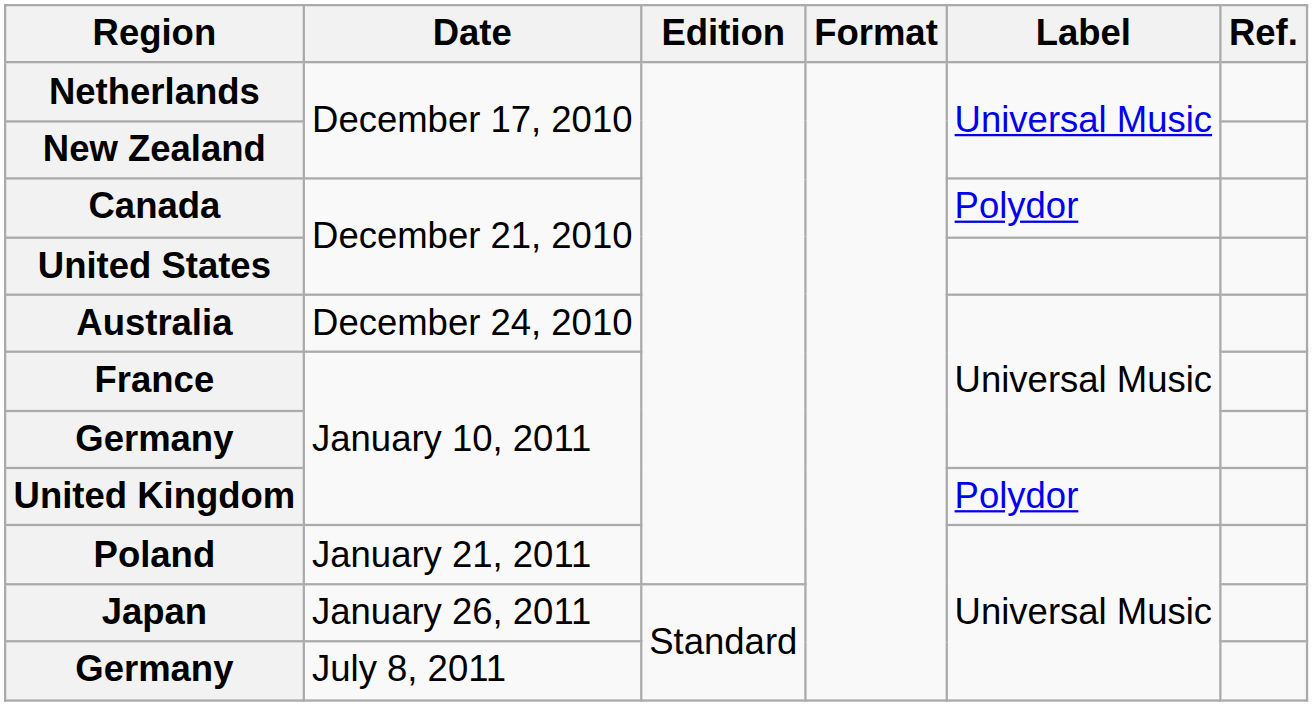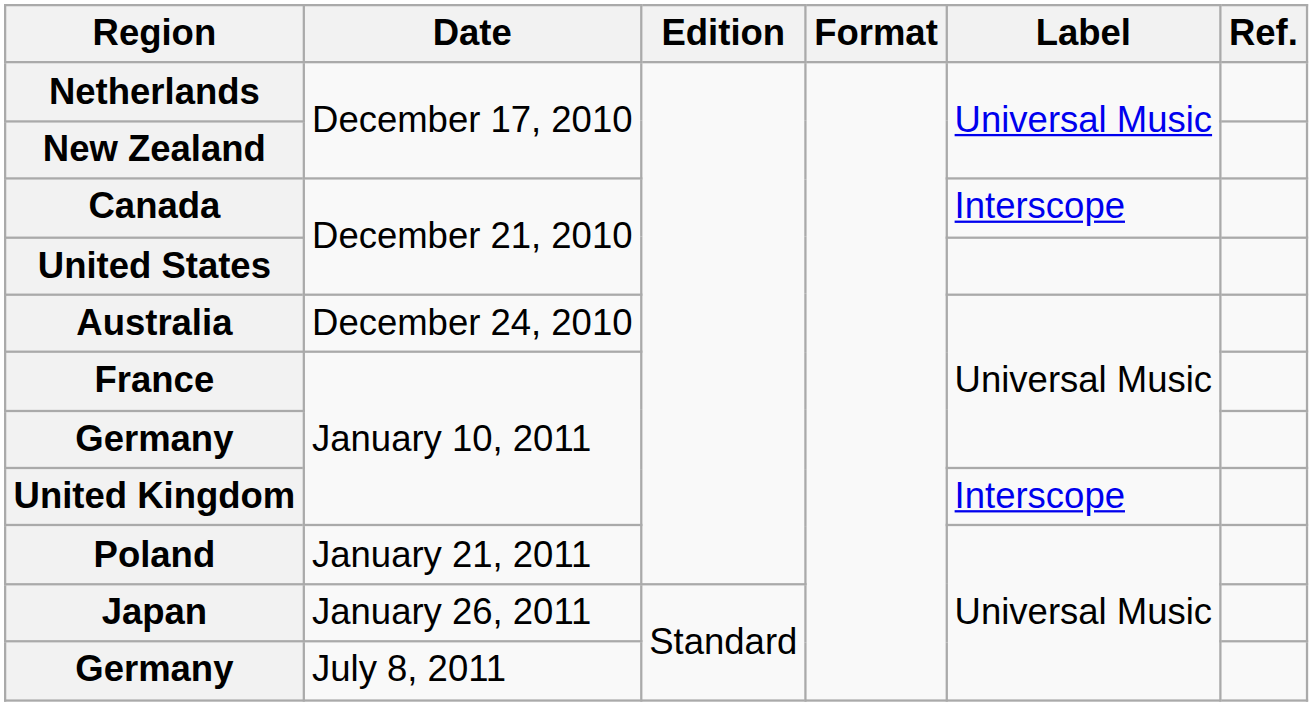 <table class="wikitable plainrowheaders">
 <tr>
 <th scope="col">Region</th>
 <th scope="col">Date</th>
 <th scope="col">Edition</th>
 <th scope="col">Format</th>
 <th scope="col">Label</th>
 <th scope="col">Ref.</th>
 </tr>
 <tr>
 <th scope="row">Netherlands</th>
 <td rowspan="2">December 17, 2010</td>
 <td rowspan="9"></td>
 <td rowspan="11"></td>
 <td rowspan="2"><a href='#'>Universal Music</a></td>
 <td></td>
 </tr>
 <tr>
 <th scope="row">New Zealand</th>
 <td></td>
 </tr>
 <tr>
 <th scope="row">Canada</th>
 <td rowspan="2">December 21, 2010</td>
-<td><a href='#'>Polydor</a></td>
+<td><a href='#'>Interscope</a></td>
 <td></td>
 </tr>
 <tr>
 <th scope="row">United States</th>
 <td></td>
 <td></td>
 </tr>
 <tr>
 <th scope="row">Australia</th>
 <td>December 24, 2010</td>
 <td rowspan="3">Universal Music</td>
 <td></td>
 </tr>
 <tr>
 <th scope="row">France</th>
 <td rowspan="3">January 10, 2011</td>
 <td></td>
 </tr>
 <tr>
 <th scope="row">Germany</th>
 <td></td>
 </tr>
 <tr>
 <th scope="row">United Kingdom</th>
-<td><a href='#'>Polydor</a></td>
+<td><a href='#'>Interscope</a></td>
 <td></td>
 </tr>
 <tr>
 <th scope="row">Poland</th>
 <td>January 21, 2011</td>
 <td rowspan="3">Universal Music</td>
 <td></td>
 </tr>
 <tr>
 <th scope="row">Japan</th>
 <td>January 26, 2011</td>
 <td rowspan="2">Standard</td>
 <td></td>
 </tr>
 <tr>
 <th scope="row">Germany</th>
 <td>July 8, 2011</td>
 <td></td>
 </tr>
 </table>
